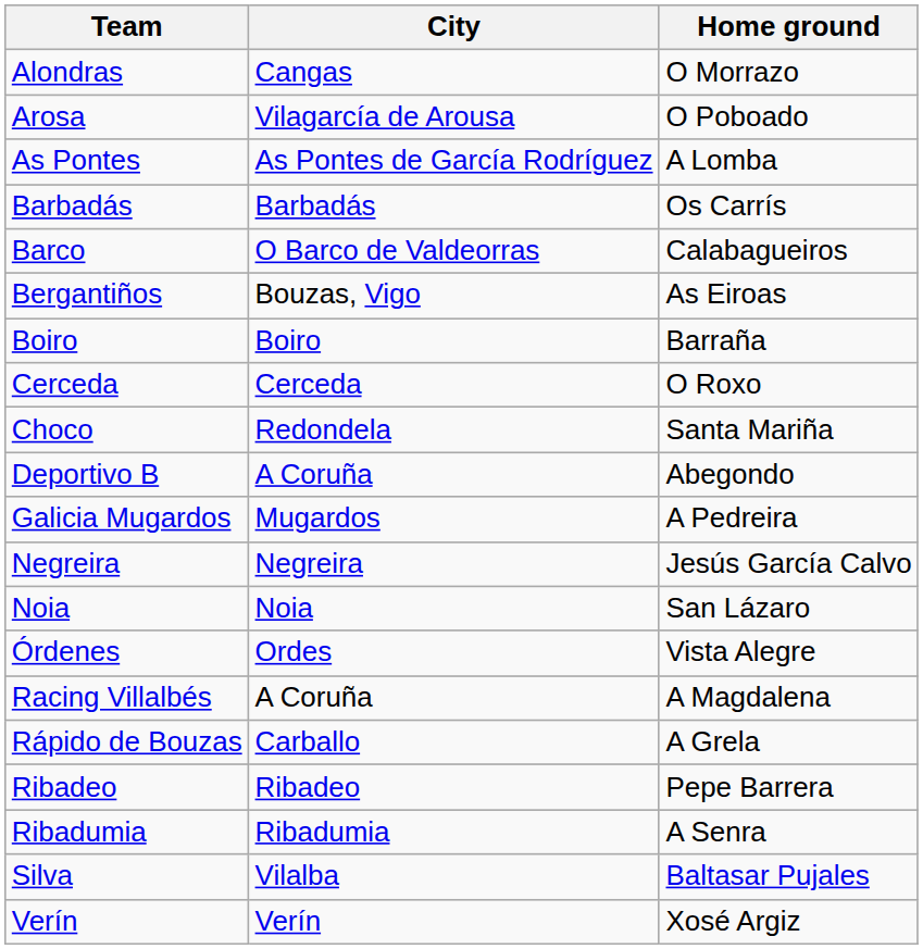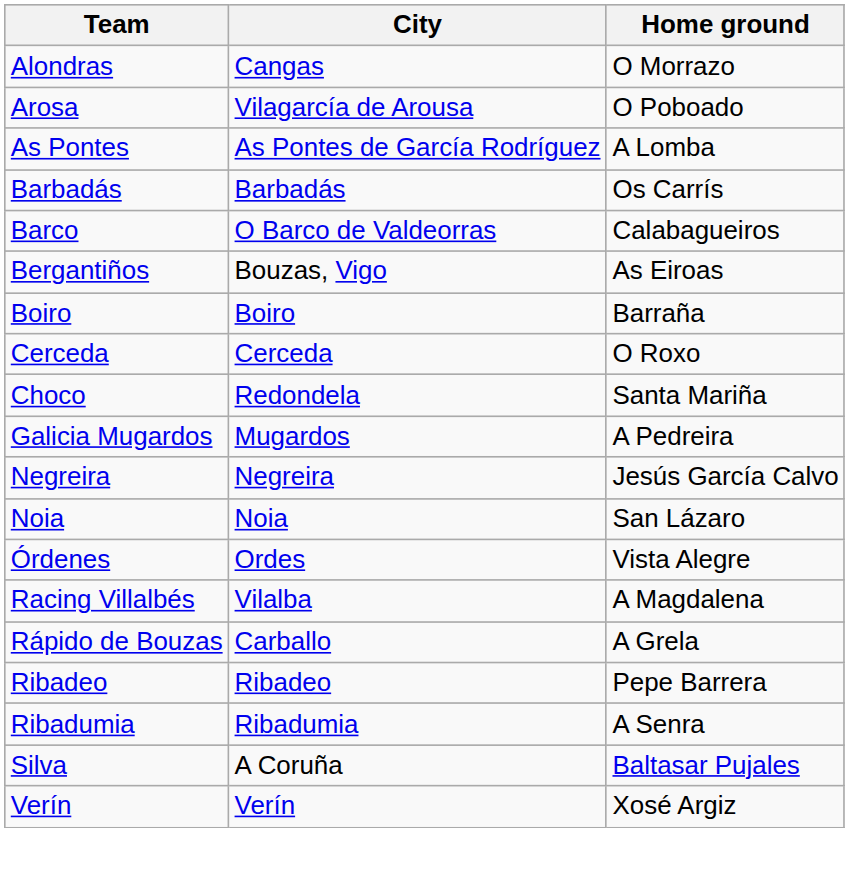 <table class="wikitable sortable">
 <tr>
 <th>Team</th>
 <th>City</th>
 <th>Home ground</th>
 </tr>
 <tr>
 <td><a href='#'>Alondras</a></td>
 <td><a href='#'>Cangas</a></td>
 <td>O Morrazo</td>
 </tr>
 <tr>
 <td><a href='#'>Arosa</a></td>
 <td><a href='#'>Vilagarcía de Arousa</a></td>
 <td>O Poboado</td>
 </tr>
 <tr>
 <td><a href='#'>As Pontes</a></td>
 <td><a href='#'>As Pontes de García Rodríguez</a></td>
 <td>A Lomba</td>
 </tr>
 <tr>
 <td><a href='#'>Barbadás</a></td>
 <td><a href='#'>Barbadás</a></td>
 <td>Os Carrís</td>
 </tr>
 <tr>
 <td><a href='#'>Barco</a></td>
 <td><a href='#'>O Barco de Valdeorras</a></td>
 <td>Calabagueiros</td>
 </tr>
 <tr>
 <td><a href='#'>Bergantiños</a></td>
 <td>Bouzas, <a href='#'>Vigo</a></td>
 <td>As Eiroas</td>
 </tr>
 <tr>
 <td><a href='#'>Boiro</a></td>
 <td><a href='#'>Boiro</a></td>
 <td>Barraña</td>
 </tr>
 <tr>
 <td><a href='#'>Cerceda</a></td>
 <td><a href='#'>Cerceda</a></td>
 <td>O Roxo</td>
 </tr>
 <tr>
 <td><a href='#'>Choco</a></td>
 <td><a href='#'>Redondela</a></td>
 <td>Santa Mariña</td>
 </tr>
 <tr>
-<td><a href='#'>Deportivo B</a></td>
-<td><a href='#'>A Coruña</a></td>
-<td>Abegondo</td>
-</tr>
-<tr>
 <td><a href='#'>Galicia Mugardos</a></td>
 <td><a href='#'>Mugardos</a></td>
 <td>A Pedreira</td>
 </tr>
 <tr>
 <td><a href='#'>Negreira</a></td>
 <td><a href='#'>Negreira</a></td>
 <td>Jesús García Calvo</td>
 </tr>
 <tr>
 <td><a href='#'>Noia</a></td>
 <td><a href='#'>Noia</a></td>
 <td>San Lázaro</td>
 </tr>
 <tr>
 <td><a href='#'>Órdenes</a></td>
 <td><a href='#'>Ordes</a></td>
 <td>Vista Alegre</td>
 </tr>
 <tr>
 <td><a href='#'>Racing Villalbés</a></td>
-<td>A Coruña</td>
+<td><a href='#'>Vilalba</a></td>
 <td>A Magdalena</td>
 </tr>
 <tr>
 <td><a href='#'>Rápido de Bouzas</a></td>
 <td><a href='#'>Carballo</a></td>
 <td>A Grela</td>
 </tr>
 <tr>
 <td><a href='#'>Ribadeo</a></td>
 <td><a href='#'>Ribadeo</a></td>
 <td>Pepe Barrera</td>
 </tr>
 <tr>
 <td><a href='#'>Ribadumia</a></td>
 <td><a href='#'>Ribadumia</a></td>
 <td>A Senra</td>
 </tr>
 <tr>
 <td><a href='#'>Silva</a></td>
-<td><a href='#'>Vilalba</a></td>
+<td>A Coruña</td>
 <td><a href='#'>Baltasar Pujales</a></td>
 </tr>
 <tr>
 <td><a href='#'>Verín</a></td>
 <td><a href='#'>Verín</a></td>
 <td>Xosé Argiz</td>
 </tr>
 </table>
